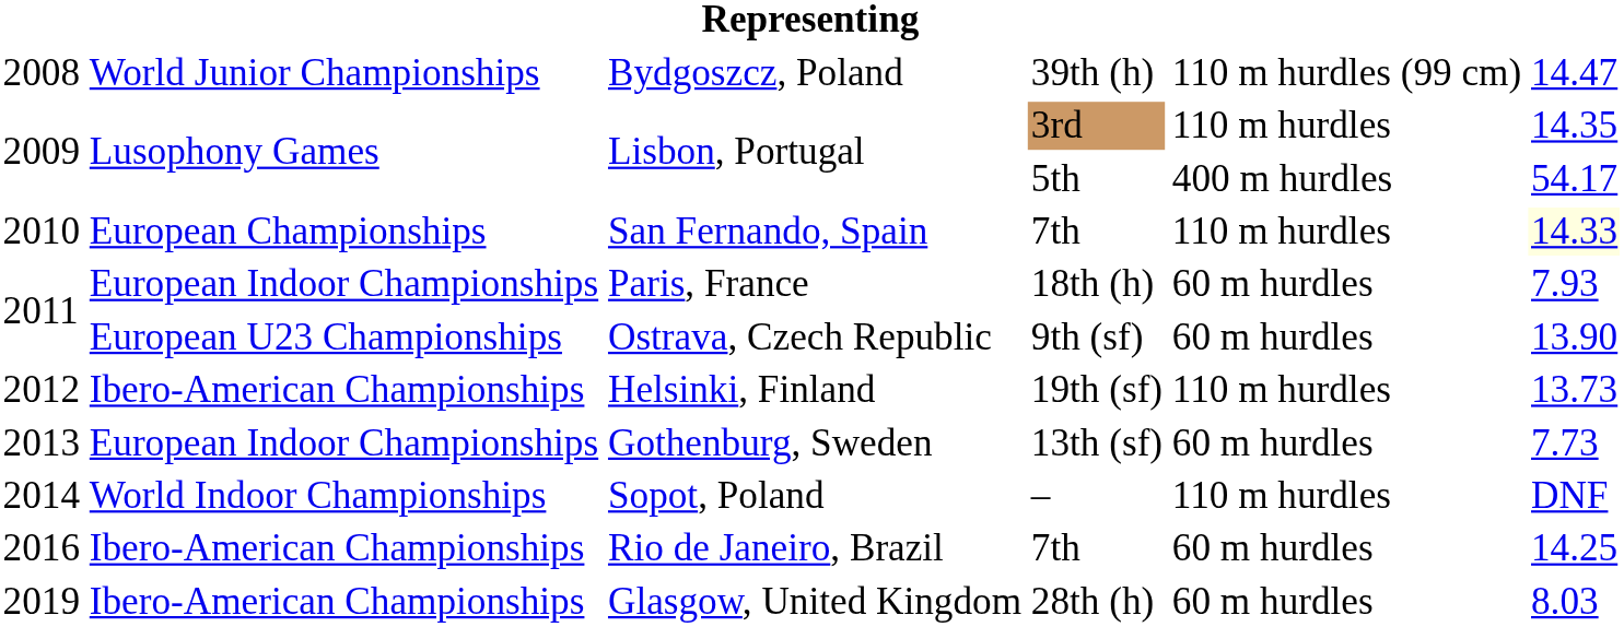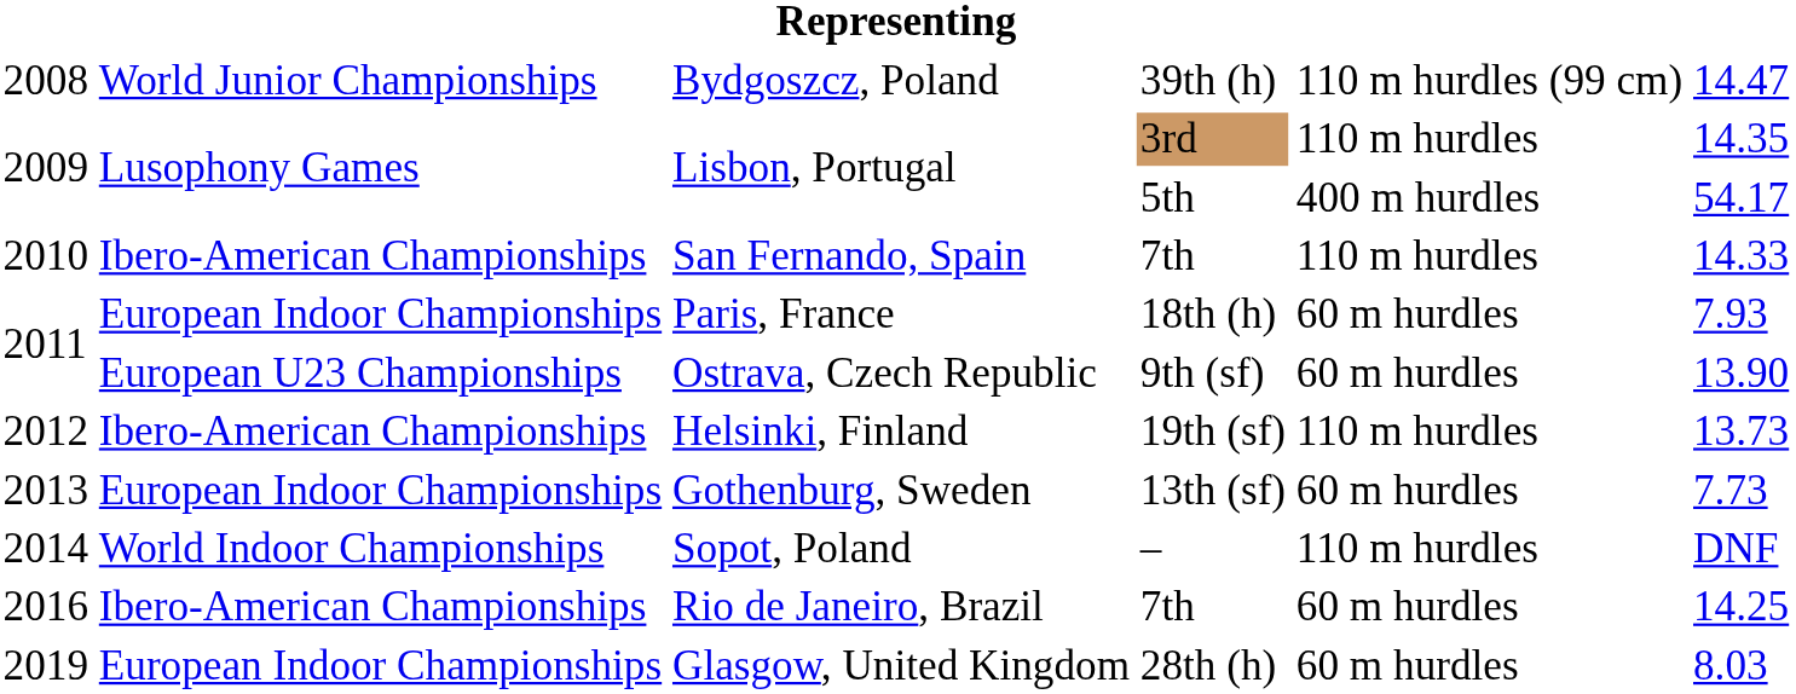 <table>
 <tr>
 <th colspan="6">Representing </th>
 </tr>
 <tr>
 <td>2008</td>
 <td><a href='#'>World Junior Championships</a></td>
 <td><a href='#'>Bydgoszcz</a>, Poland</td>
 <td>39th (h)</td>
 <td>110 m hurdles (99 cm)</td>
 <td><a href='#'>14.47</a></td>
 </tr>
 <tr>
 <td rowspan=2>2009</td>
 <td rowspan=2><a href='#'>Lusophony Games</a></td>
 <td rowspan=2><a href='#'>Lisbon</a>, Portugal</td>
 <td bgcolor=cc9966>3rd</td>
 <td>110 m hurdles</td>
 <td><a href='#'>14.35</a></td>
 </tr>
 <tr>
 <td>5th</td>
 <td>400 m hurdles</td>
 <td><a href='#'>54.17</a></td>
 </tr>
 <tr>
 <td>2010</td>
-<td><a href='#'>European Championships</a></td>
+<td><a href='#'>Ibero-American Championships</a></td>
 <td><a href='#'>San Fernando, Spain</a></td>
 <td>7th</td>
 <td>110 m hurdles</td>
-<td style="background: lightyellow;"><a href='#'>14.33</a></td>
+<td><a href='#'>14.33</a></td>
 </tr>
 <tr>
 <td rowspan=2>2011</td>
 <td><a href='#'>European Indoor Championships</a></td>
 <td><a href='#'>Paris</a>, France</td>
 <td>18th (h)</td>
 <td>60 m hurdles</td>
 <td><a href='#'>7.93</a></td>
 </tr>
 <tr>
 <td><a href='#'>European U23 Championships</a></td>
 <td><a href='#'>Ostrava</a>, Czech Republic</td>
 <td>9th (sf)</td>
 <td>60 m hurdles</td>
 <td><a href='#'>13.90</a></td>
 </tr>
 <tr>
 <td>2012</td>
 <td><a href='#'>Ibero-American Championships</a></td>
 <td><a href='#'>Helsinki</a>, Finland</td>
 <td>19th (sf)</td>
 <td>110 m hurdles</td>
 <td><a href='#'>13.73</a></td>
 </tr>
 <tr>
 <td>2013</td>
 <td><a href='#'>European Indoor Championships</a></td>
 <td><a href='#'>Gothenburg</a>, Sweden</td>
 <td>13th (sf)</td>
 <td>60 m hurdles</td>
 <td><a href='#'>7.73</a></td>
 </tr>
 <tr>
 <td>2014</td>
 <td><a href='#'>World Indoor Championships</a></td>
 <td><a href='#'>Sopot</a>, Poland</td>
 <td>–</td>
 <td>110 m hurdles</td>
 <td><a href='#'>DNF</a></td>
 </tr>
 <tr>
 <td>2016</td>
 <td><a href='#'>Ibero-American Championships</a></td>
 <td><a href='#'>Rio de Janeiro</a>, Brazil</td>
 <td>7th</td>
 <td>60 m hurdles</td>
 <td><a href='#'>14.25</a></td>
 </tr>
 <tr>
 <td>2019</td>
-<td><a href='#'>Ibero-American Championships</a></td>
+<td><a href='#'>European Indoor Championships</a></td>
 <td><a href='#'>Glasgow</a>, United Kingdom</td>
 <td>28th (h)</td>
 <td>60 m hurdles</td>
 <td><a href='#'>8.03</a></td>
 </tr>
 </table>
